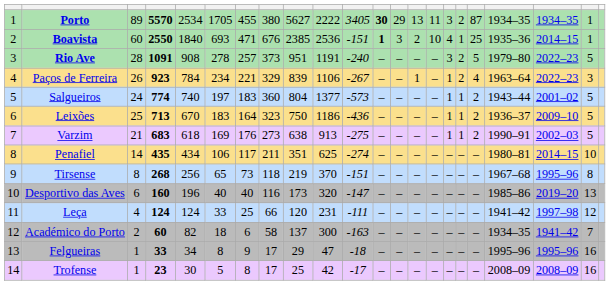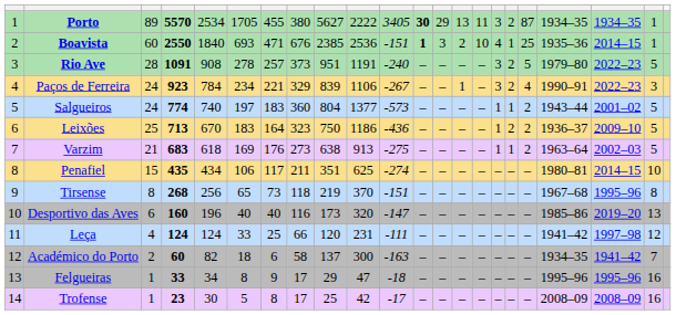 <table class="wikitable sortable" style="text-align:center;" style="font-size:93%;">
 <tr>
 <th></th>
 <th></th>
 <th></th>
 <th></th>
 <th></th>
 <th></th>
 <th></th>
 <th></th>
 <th></th>
 <th></th>
 <th></th>
 <th></th>
 <th></th>
 <th></th>
 <th></th>
 <th></th>
 <th></th>
 <th></th>
 <th></th>
 <th></th>
 <th></th>
 </tr>
 <tr style="text-align:center; background:#ace1af;">
 <td>1</td>
 <td><strong><a href='#'>Porto</a></strong></td>
 <td>89</td>
 <td><strong>5570</strong></td>
 <td>2534</td>
 <td>1705</td>
 <td>455</td>
 <td>380</td>
 <td>5627</td>
 <td>2222</td>
 <td><em>3405</em></td>
 <td><strong>30</strong></td>
 <td>29</td>
 <td>13</td>
 <td>11</td>
 <td>3</td>
 <td>2</td>
 <td>87</td>
 <td>1934–35</td>
 <td><a href='#'>1934–35</a></td>
 <td>1</td>
 <td></td>
 </tr>
 <tr style="text-align:center; background:#ace1af;">
 <td>2</td>
 <td><strong><a href='#'>Boavista</a> </strong></td>
 <td>60</td>
 <td><strong>2550</strong></td>
 <td>1840</td>
 <td>693</td>
 <td>471</td>
 <td>676</td>
 <td>2385</td>
 <td>2536</td>
 <td><em>-151</em></td>
 <td><strong>1</strong></td>
 <td>3</td>
 <td>2</td>
 <td>10</td>
 <td>4</td>
 <td>1</td>
 <td>25</td>
 <td>1935–36</td>
 <td><a href='#'>2014–15</a></td>
 <td>1</td>
 <td></td>
 </tr>
 <tr style="text-align:center; background:#ace1af;">
 <td>3</td>
 <td><strong><a href='#'>Rio Ave</a></strong></td>
 <td>28</td>
 <td><strong>1091</strong></td>
 <td>908</td>
 <td>278</td>
 <td>257</td>
 <td>373</td>
 <td>951</td>
 <td>1191</td>
 <td><em>-240</em></td>
 <td>–</td>
 <td>–</td>
 <td>–</td>
 <td>–</td>
 <td>3</td>
 <td>2</td>
 <td>5</td>
 <td>1979–80</td>
 <td><a href='#'>2022–23</a></td>
 <td>5</td>
 <td></td>
 </tr>
 <tr style="text-align:center; background:#fbe08d;">
 <td>4</td>
 <td><a href='#'>Paços de Ferreira</a></td>
-<td>26</td>
+<td>24</td>
 <td><strong>923</strong></td>
 <td>784</td>
 <td>234</td>
 <td>221</td>
 <td>329</td>
 <td>839</td>
 <td>1106</td>
 <td><em>-267</em></td>
 <td>–</td>
 <td>–</td>
 <td>1</td>
 <td>–</td>
-<td>1</td>
+<td>3</td>
 <td>2</td>
 <td>4</td>
-<td>1963–64</td>
+<td>1990–91</td>
 <td><a href='#'>2022–23</a></td>
 <td>3</td>
 <td></td>
 </tr>
 <tr style="text-align:center; background:#c1ddfd;">
 <td>5</td>
 <td><a href='#'>Salgueiros</a></td>
 <td>24</td>
 <td><strong>774</strong></td>
 <td>740</td>
 <td>197</td>
 <td>183</td>
 <td>360</td>
 <td>804</td>
 <td>1377</td>
 <td><em>-573</em></td>
 <td>–</td>
 <td>–</td>
 <td>–</td>
 <td>–</td>
 <td>1</td>
 <td>1</td>
 <td>2</td>
 <td>1943–44</td>
 <td><a href='#'>2001–02</a></td>
 <td>5</td>
 <td></td>
 </tr>
 <tr style="text-align:center; background:#fbe08d;">
 <td>6</td>
 <td><a href='#'>Leixões</a></td>
 <td>25</td>
 <td><strong>713</strong></td>
 <td>670</td>
 <td>183</td>
 <td>164</td>
 <td>323</td>
 <td>750</td>
 <td>1186</td>
 <td><em>-436</em></td>
 <td>–</td>
 <td>–</td>
 <td>–</td>
 <td>–</td>
 <td>1</td>
-<td>1</td>
+<td>2</td>
 <td>2</td>
 <td>1936–37</td>
 <td><a href='#'>2009–10</a></td>
 <td>5</td>
 <td></td>
 </tr>
 <tr style="text-align:center; background:#ebc9fe;">
 <td>7</td>
 <td><a href='#'>Varzim</a></td>
 <td>21</td>
 <td><strong>683</strong></td>
 <td>618</td>
 <td>169</td>
 <td>176</td>
 <td>273</td>
 <td>638</td>
 <td>913</td>
 <td><em>-275</em></td>
 <td>–</td>
 <td>–</td>
 <td>–</td>
 <td>–</td>
 <td>1</td>
 <td>1</td>
 <td>2</td>
-<td>1990–91</td>
+<td>1963–64</td>
 <td><a href='#'>2002–03</a></td>
 <td>5</td>
 <td></td>
 </tr>
 <tr style="text-align:center; background:#fbe08d;">
 <td>8</td>
 <td><a href='#'>Penafiel</a></td>
-<td>14</td>
+<td>15</td>
 <td><strong>435</strong></td>
 <td>434</td>
 <td>106</td>
 <td>117</td>
 <td>211</td>
 <td>351</td>
 <td>625</td>
 <td><em>-274</em></td>
 <td>–</td>
 <td>–</td>
 <td>–</td>
 <td>–</td>
 <td>–</td>
 <td>–</td>
 <td>–</td>
 <td>1980–81</td>
 <td><a href='#'>2014–15</a></td>
 <td>10</td>
 <td></td>
 </tr>
 <tr style="text-align:center; background:#c1ddfd;">
 <td>9</td>
 <td><a href='#'>Tirsense</a></td>
 <td>8</td>
 <td><strong>268</strong></td>
 <td>256</td>
 <td>65</td>
 <td>73</td>
 <td>118</td>
 <td>219</td>
 <td>370</td>
 <td><em>-151</em></td>
 <td>–</td>
 <td>–</td>
 <td>–</td>
 <td>–</td>
 <td>–</td>
 <td>–</td>
 <td>–</td>
 <td>1967–68</td>
 <td><a href='#'>1995–96</a></td>
 <td>8</td>
 <td></td>
 </tr>
 <tr style="text-align:center; background:#bbb;">
 <td>10</td>
 <td><a href='#'>Desportivo das Aves</a></td>
 <td>6</td>
 <td><strong>160</strong></td>
 <td>196</td>
 <td>40</td>
 <td>40</td>
 <td>116</td>
 <td>173</td>
 <td>320</td>
 <td><em>-147</em></td>
 <td>–</td>
 <td>–</td>
 <td>–</td>
 <td>–</td>
 <td>–</td>
 <td>–</td>
 <td>–</td>
 <td>1985–86</td>
 <td><a href='#'>2019–20</a></td>
 <td>13</td>
 <td></td>
 </tr>
 <tr style="text-align:center; background:#c1ddfd;">
 <td>11</td>
 <td><a href='#'>Leça</a></td>
 <td>4</td>
 <td><strong>124</strong></td>
 <td>124</td>
 <td>33</td>
 <td>25</td>
 <td>66</td>
 <td>120</td>
 <td>231</td>
 <td><em>-111</em></td>
 <td>–</td>
 <td>–</td>
 <td>–</td>
 <td>–</td>
 <td>–</td>
 <td>–</td>
 <td>–</td>
 <td>1941–42</td>
 <td><a href='#'>1997–98</a></td>
 <td>12</td>
 <td></td>
 </tr>
 <tr style="text-align:center; background:#bbb;">
 <td>12</td>
 <td><a href='#'>Académico do Porto</a></td>
 <td>2</td>
 <td><strong>60</strong></td>
 <td>82</td>
 <td>18</td>
 <td>6</td>
 <td>58</td>
 <td>137</td>
 <td>300</td>
 <td><em>-163</em></td>
 <td>–</td>
 <td>–</td>
 <td>–</td>
 <td>–</td>
 <td>–</td>
 <td>–</td>
 <td>–</td>
 <td>1934–35</td>
 <td><a href='#'>1941–42</a></td>
 <td>7</td>
 <td></td>
 </tr>
 <tr style="text-align:center; background:#bbb;">
 <td>13</td>
 <td><a href='#'>Felgueiras</a></td>
 <td>1</td>
 <td><strong>33</strong></td>
 <td>34</td>
 <td>8</td>
 <td>9</td>
 <td>17</td>
 <td>29</td>
 <td>47</td>
 <td><em>-18</em></td>
 <td>–</td>
 <td>–</td>
 <td>–</td>
 <td>–</td>
 <td>–</td>
 <td>–</td>
 <td>–</td>
 <td>1995–96</td>
 <td><a href='#'>1995–96</a></td>
 <td>16</td>
 <td></td>
 </tr>
 <tr style="text-align:center; background:#ebc9fe;">
 <td>14</td>
 <td><a href='#'>Trofense</a></td>
 <td>1</td>
 <td><strong>23</strong></td>
 <td>30</td>
 <td>5</td>
 <td>8</td>
 <td>17</td>
 <td>25</td>
 <td>42</td>
 <td><em>-17</em></td>
 <td>–</td>
 <td>–</td>
 <td>–</td>
 <td>–</td>
 <td>–</td>
 <td>–</td>
 <td>–</td>
 <td>2008–09</td>
 <td><a href='#'>2008–09</a></td>
 <td>16</td>
 <td></td>
 </tr>
 </table>
